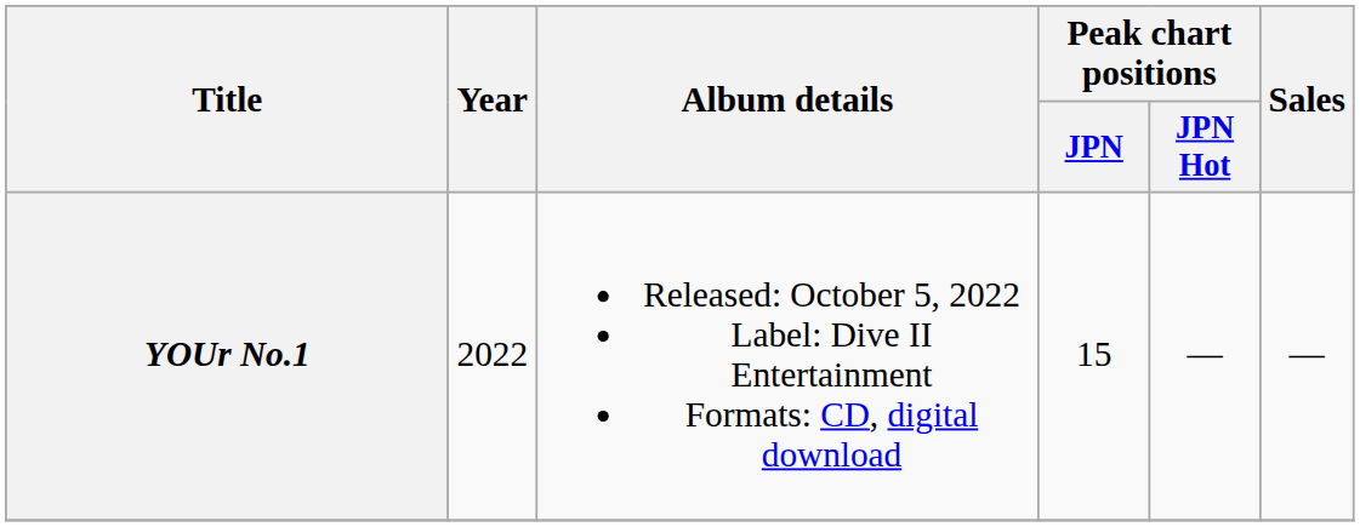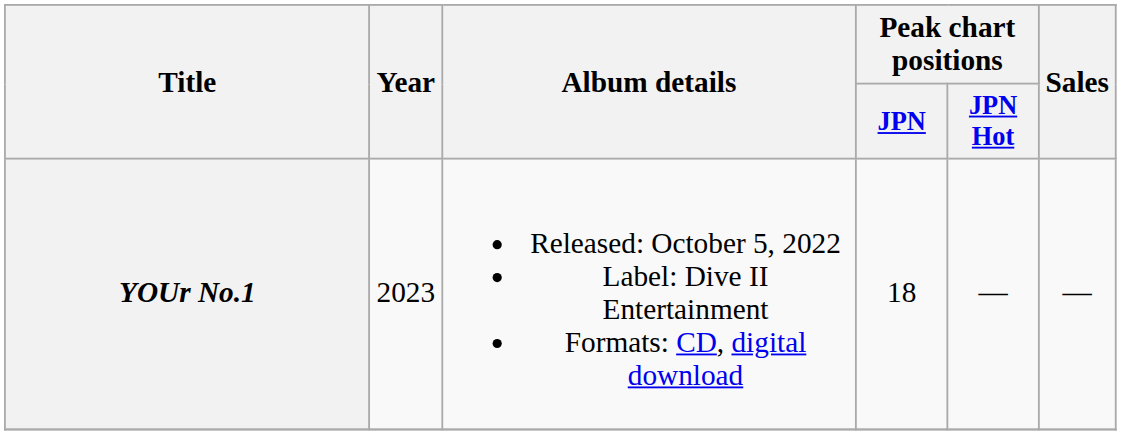 <table class="wikitable plainrowheaders" style="text-align:center;">
 <tr>
 <th scope="col" rowspan="2" style="width:12em;">Title</th>
 <th scope="col" rowspan="2">Year</th>
 <th scope="col" rowspan="2">Album details</th>
 <th scope="col" colspan="2">Peak chart positions</th>
 <th scope="col" rowspan="2">Sales</th>
 </tr>
 <tr>
 <th scope="col" style="width:3em;font-size:90%;"><a href='#'>JPN</a><br></th>
 <th scope="col" style="width:3em;font-size:90%;"><a href='#'>JPN<br>Hot</a></th>
 </tr>
 <tr>
 <th scope="row"><em>YOUr No.1</em></th>
-<td>2022</td>
+<td>2023</td>
 <td><br><ul><li>Released: October 5, 2022</li><li>Label: Dive II Entertainment</li><li>Formats: <a href='#'>CD</a>, <a href='#'>digital download</a></li></ul></td>
-<td>15</td>
+<td>18</td>
 <td>—</td>
 <td>—</td>
 </tr>
 <tr>
 </tr>
 </table>
